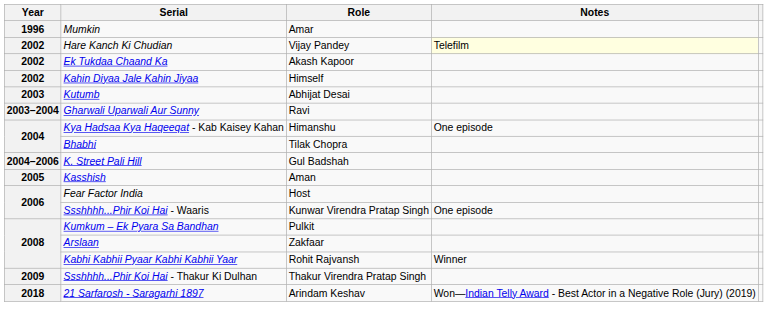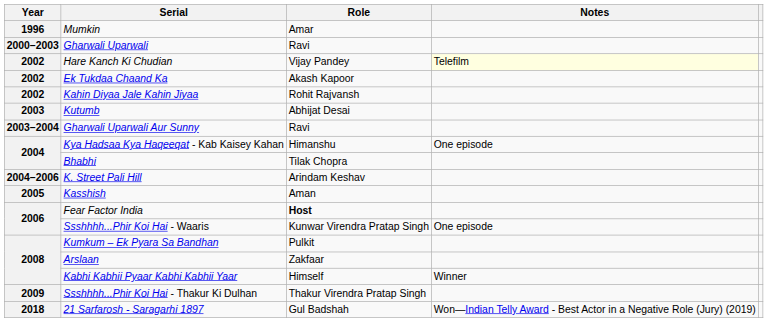 <table class="wikitable sortable">
 <tr>
 <th scope="col">Year</th>
 <th scope="col">Serial</th>
 <th scope="col">Role</th>
 <th class="unsortable" scope="col">Notes</th>
 <th class="unsortable" scope="col"></th>
 </tr>
 <tr>
 <th scope="row">1996</th>
 <td><em>Mumkin</em></td>
 <td>Amar</td>
+<td></td>
+</tr>
+<tr>
+<th scope="row">2000–2003</th>
+<td><em><a href='#'>Gharwali Uparwali</a></em></td>
+<td>Ravi</td>
+<td></td>
 <td></td>
 </tr>
 <tr>
 <th scope="row">2002</th>
 <td><em>Hare Kanch Ki Chudian</em></td>
 <td>Vijay Pandey</td>
 <td style="background: lightyellow;">Telefilm</td>
 <td></td>
 </tr>
 <tr>
 <th scope="row">2002</th>
 <td><em><a href='#'>Ek Tukdaa Chaand Ka</a></em></td>
 <td>Akash Kapoor</td>
 <td></td>
 <td></td>
 </tr>
 <tr>
 <th scope="row">2002</th>
 <td><em><a href='#'>Kahin Diyaa Jale Kahin Jiyaa</a></em></td>
-<td>Himself</td>
+<td>Rohit Rajvansh</td>
 <td></td>
 <td></td>
 </tr>
 <tr>
 <th scope="row">2003</th>
 <td><em><a href='#'>Kutumb</a></em></td>
 <td>Abhijat Desai</td>
 <td></td>
 <td></td>
 </tr>
 <tr>
 <th scope="row">2003–2004</th>
 <td><em><a href='#'>Gharwali Uparwali Aur Sunny</a></em></td>
 <td>Ravi</td>
 <td></td>
 <td></td>
 </tr>
 <tr>
 <th scope="row" rowspan="2">2004</th>
 <td><em><a href='#'>Kya Hadsaa Kya Haqeeqat</a></em> - Kab Kaisey Kahan</td>
 <td>Himanshu</td>
 <td>One episode</td>
 <td></td>
 </tr>
 <tr>
 <td><em><a href='#'>Bhabhi</a></em></td>
 <td>Tilak Chopra</td>
 <td></td>
 <td></td>
 </tr>
 <tr>
 <th scope="row">2004–2006</th>
 <td><em><a href='#'>K. Street Pali Hill</a></em></td>
-<td>Gul Badshah</td>
+<td>Arindam Keshav</td>
 <td></td>
 <td></td>
 </tr>
 <tr>
 <th scope="row">2005</th>
 <td><em><a href='#'>Kasshish</a></em></td>
 <td>Aman</td>
 <td></td>
 <td></td>
 </tr>
 <tr>
 <th scope="row" rowspan="2">2006</th>
 <td><em>Fear Factor India</em></td>
-<td>Host</td>
+<td><strong>Host</strong></td>
 <td></td>
 <td></td>
 </tr>
 <tr>
 <td><em><a href='#'>Ssshhhh...Phir Koi Hai</a></em> - Waaris</td>
 <td>Kunwar Virendra Pratap Singh</td>
 <td>One episode</td>
 <td></td>
 </tr>
 <tr>
 <th scope="row" rowspan="3">2008</th>
 <td><em><a href='#'>Kumkum – Ek Pyara Sa Bandhan</a></em></td>
 <td>Pulkit</td>
 <td></td>
 <td></td>
 </tr>
 <tr>
 <td><em><a href='#'>Arslaan</a></em></td>
 <td>Zakfaar</td>
 <td></td>
 <td></td>
 </tr>
 <tr>
 <td><em><a href='#'>Kabhi Kabhii Pyaar Kabhi Kabhii Yaar</a></em></td>
-<td>Rohit Rajvansh</td>
+<td>Himself</td>
 <td>Winner</td>
 <td></td>
 </tr>
 <tr>
 <th scope="row">2009</th>
 <td><em><a href='#'>Ssshhhh...Phir Koi Hai</a></em> - Thakur Ki Dulhan</td>
 <td>Thakur Virendra Pratap Singh</td>
 <td></td>
 <td></td>
 </tr>
 <tr>
 <th scope="row">2018</th>
 <td><em><a href='#'>21 Sarfarosh - Saragarhi 1897</a></em></td>
-<td>Arindam Keshav</td>
+<td>Gul Badshah</td>
 <td>Won—<a href='#'>Indian Telly Award</a> - Best Actor in a Negative Role (Jury) (2019)</td>
 <td></td>
 </tr>
 </table>
